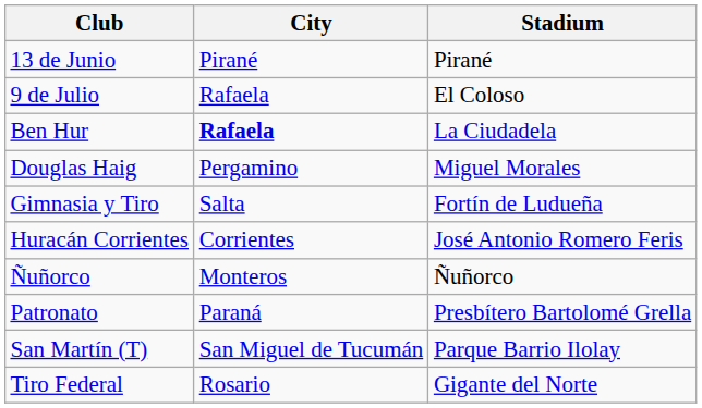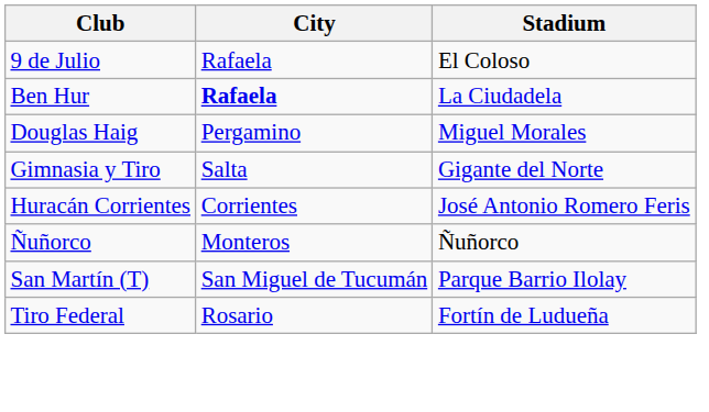 <table class="wikitable sortable">
 <tr>
 <th>Club</th>
 <th>City</th>
 <th>Stadium</th>
-</tr>
-<tr>
-<td> <a href='#'>13 de Junio</a></td>
-<td><a href='#'>Pirané</a></td>
-<td>Pirané</td>
 </tr>
 <tr>
 <td>  <a href='#'>9 de Julio</a></td>
 <td><a href='#'>Rafaela</a></td>
 <td>El Coloso</td>
 </tr>
 <tr>
 <td> <a href='#'>Ben Hur</a></td>
 <td><strong><a href='#'>Rafaela</a></strong></td>
 <td><a href='#'>La Ciudadela</a></td>
 </tr>
 <tr>
 <td> <a href='#'>Douglas Haig</a></td>
 <td><a href='#'>Pergamino</a></td>
 <td><a href='#'>Miguel Morales</a></td>
 </tr>
 <tr>
 <td> <a href='#'>Gimnasia y Tiro</a></td>
 <td><a href='#'>Salta</a></td>
-<td><a href='#'>Fortín de Ludueña</a></td>
+<td><a href='#'>Gigante del Norte</a></td>
 </tr>
 <tr>
 <td> <a href='#'>Huracán Corrientes</a></td>
 <td><a href='#'>Corrientes</a></td>
 <td><a href='#'>José Antonio Romero Feris</a></td>
 </tr>
 <tr>
 <td> <a href='#'>Ñuñorco</a></td>
 <td><a href='#'>Monteros</a></td>
 <td>Ñuñorco</td>
 </tr>
 <tr>
-<td> <a href='#'>Patronato</a></td>
-<td><a href='#'>Paraná</a></td>
-<td><a href='#'>Presbítero Bartolomé Grella</a></td>
-</tr>
-<tr>
 <td> <a href='#'>San Martín (T)</a></td>
 <td><a href='#'>San Miguel de Tucumán</a></td>
 <td><a href='#'>Parque Barrio Ilolay</a></td>
 </tr>
 <tr>
 <td> <a href='#'>Tiro Federal</a></td>
 <td><a href='#'>Rosario</a></td>
-<td><a href='#'>Gigante del Norte</a></td>
+<td><a href='#'>Fortín de Ludueña</a></td>
 </tr>
 </table>
